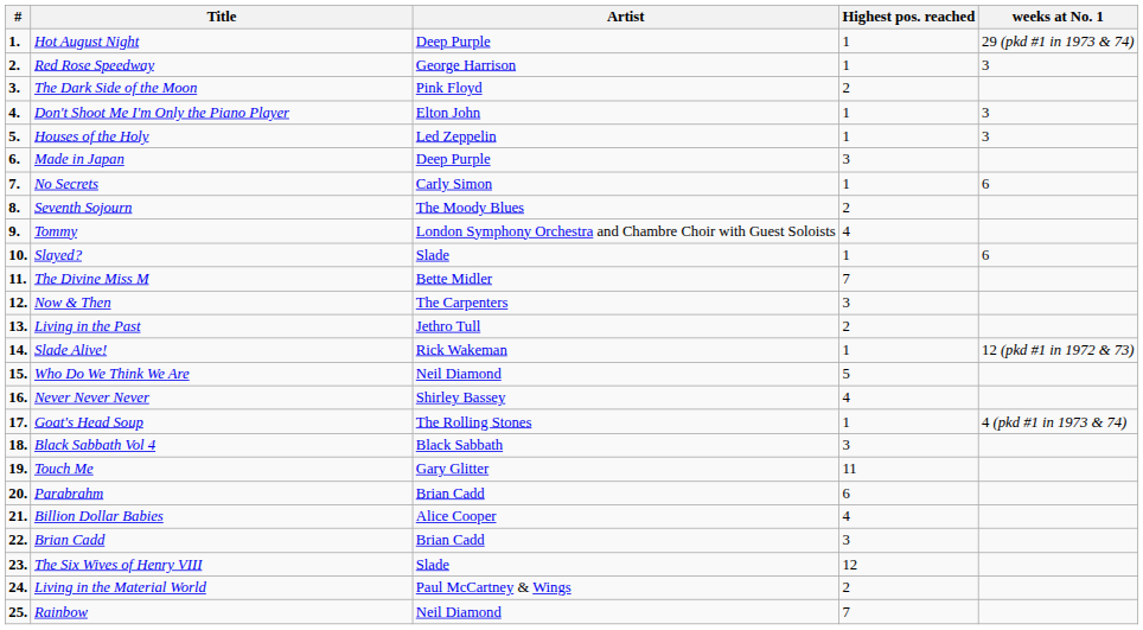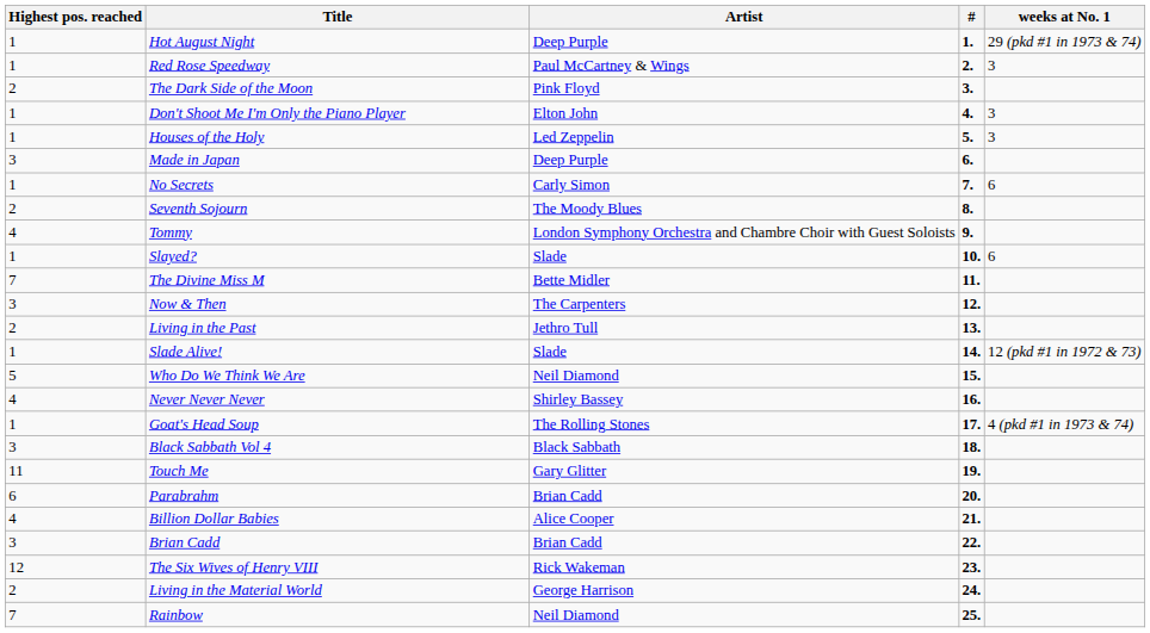 <table class="wikitable">
 <tr>
-<th>#</th>
+<th>Highest pos. reached</th>
 <th width="400">Title</th>
 <th>Artist</th>
-<th>Highest pos. reached</th>
+<th>#</th>
 <th>weeks at No. 1</th>
 </tr>
 <tr>
-<td><strong>1.</strong></td>
+<td>1</td>
 <td><em><a href='#'>Hot August Night</a></em></td>
 <td><a href='#'>Deep Purple</a></td>
-<td>1</td>
+<td><strong>1.</strong></td>
 <td>29 <em>(pkd #1 in 1973 & 74)</em></td>
 </tr>
 <tr>
+<td>1</td>
+<td><em><a href='#'>Red Rose Speedway</a></em></td>
+<td><a href='#'>Paul McCartney</a> & <a href='#'>Wings</a></td>
 <td><strong>2.</strong></td>
-<td><em><a href='#'>Red Rose Speedway</a></em></td>
-<td><a href='#'>George Harrison</a></td>
-<td>1</td>
 <td>3</td>
 </tr>
 <tr>
-<td><strong>3.</strong></td>
+<td>2</td>
 <td><em><a href='#'>The Dark Side of the Moon</a></em></td>
 <td><a href='#'>Pink Floyd</a></td>
-<td>2</td>
+<td><strong>3.</strong></td>
 <td></td>
 </tr>
 <tr>
-<td><strong>4.</strong></td>
+<td>1</td>
 <td><em><a href='#'>Don't Shoot Me I'm Only the Piano Player</a></em></td>
 <td><a href='#'>Elton John</a></td>
-<td>1</td>
+<td><strong>4.</strong></td>
 <td>3</td>
 </tr>
 <tr>
-<td><strong>5.</strong></td>
+<td>1</td>
 <td><em><a href='#'>Houses of the Holy</a></em></td>
 <td><a href='#'>Led Zeppelin</a></td>
-<td>1</td>
+<td><strong>5.</strong></td>
 <td>3</td>
 </tr>
 <tr>
-<td><strong>6.</strong></td>
+<td>3</td>
 <td><em><a href='#'>Made in Japan</a></em></td>
 <td><a href='#'>Deep Purple</a></td>
-<td>3</td>
+<td><strong>6.</strong></td>
 <td></td>
 </tr>
 <tr>
-<td><strong>7.</strong></td>
+<td>1</td>
 <td><em><a href='#'>No Secrets</a></em></td>
 <td><a href='#'>Carly Simon</a></td>
-<td>1</td>
+<td><strong>7.</strong></td>
 <td>6</td>
 </tr>
 <tr>
-<td><strong>8.</strong></td>
+<td>2</td>
 <td><em><a href='#'>Seventh Sojourn</a></em></td>
 <td><a href='#'>The Moody Blues</a></td>
-<td>2</td>
+<td><strong>8.</strong></td>
 <td></td>
 </tr>
 <tr>
-<td><strong>9.</strong></td>
+<td>4</td>
 <td><em><a href='#'>Tommy</a></em></td>
 <td><a href='#'>London Symphony Orchestra</a> and Chambre Choir with Guest Soloists</td>
-<td>4</td>
+<td><strong>9.</strong></td>
 <td></td>
 </tr>
 <tr>
-<td><strong>10.</strong></td>
+<td>1</td>
 <td><em><a href='#'>Slayed?</a></em></td>
 <td><a href='#'>Slade</a></td>
-<td>1</td>
+<td><strong>10.</strong></td>
 <td>6</td>
 </tr>
 <tr>
-<td><strong>11.</strong></td>
+<td>7</td>
 <td><em><a href='#'>The Divine Miss M</a></em></td>
 <td><a href='#'>Bette Midler</a></td>
-<td>7</td>
+<td><strong>11.</strong></td>
 <td></td>
 </tr>
 <tr>
-<td><strong>12.</strong></td>
+<td>3</td>
 <td><em><a href='#'>Now & Then</a></em></td>
 <td><a href='#'>The Carpenters</a></td>
-<td>3</td>
+<td><strong>12.</strong></td>
 <td></td>
 </tr>
 <tr>
-<td><strong>13.</strong></td>
+<td>2</td>
 <td><em><a href='#'>Living in the Past</a></em></td>
 <td><a href='#'>Jethro Tull</a></td>
-<td>2</td>
+<td><strong>13.</strong></td>
 <td></td>
 </tr>
 <tr>
+<td>1</td>
+<td><em><a href='#'>Slade Alive!</a></em></td>
+<td><a href='#'>Slade</a></td>
 <td><strong>14.</strong></td>
-<td><em><a href='#'>Slade Alive!</a></em></td>
-<td><a href='#'>Rick Wakeman</a></td>
-<td>1</td>
 <td>12 <em>(pkd #1 in 1972 & 73)</em></td>
 </tr>
 <tr>
-<td><strong>15.</strong></td>
+<td>5</td>
 <td><em><a href='#'>Who Do We Think We Are</a></em></td>
 <td><a href='#'>Neil Diamond</a></td>
-<td>5</td>
+<td><strong>15.</strong></td>
 <td></td>
 </tr>
 <tr>
-<td><strong>16.</strong></td>
+<td>4</td>
 <td><em><a href='#'>Never Never Never</a></em></td>
 <td><a href='#'>Shirley Bassey</a></td>
-<td>4</td>
+<td><strong>16.</strong></td>
 <td></td>
 </tr>
 <tr>
-<td><strong>17.</strong></td>
+<td>1</td>
 <td><em><a href='#'>Goat's Head Soup</a></em></td>
 <td><a href='#'>The Rolling Stones</a></td>
-<td>1</td>
+<td><strong>17.</strong></td>
 <td>4 <em>(pkd #1 in 1973 & 74)</em></td>
 </tr>
 <tr>
-<td><strong>18.</strong></td>
+<td>3</td>
 <td><em><a href='#'>Black Sabbath Vol 4</a></em></td>
 <td><a href='#'>Black Sabbath</a></td>
-<td>3</td>
+<td><strong>18.</strong></td>
 <td></td>
 </tr>
 <tr>
-<td><strong>19.</strong></td>
+<td>11</td>
 <td><em><a href='#'>Touch Me</a></em></td>
 <td><a href='#'>Gary Glitter</a></td>
-<td>11</td>
+<td><strong>19.</strong></td>
 <td></td>
 </tr>
 <tr>
-<td><strong>20.</strong></td>
+<td>6</td>
 <td><em><a href='#'>Parabrahm</a></em></td>
 <td><a href='#'>Brian Cadd</a></td>
-<td>6</td>
+<td><strong>20.</strong></td>
 <td></td>
 </tr>
 <tr>
-<td><strong>21.</strong></td>
+<td>4</td>
 <td><em><a href='#'>Billion Dollar Babies</a></em></td>
 <td><a href='#'>Alice Cooper</a></td>
-<td>4</td>
+<td><strong>21.</strong></td>
 <td></td>
 </tr>
 <tr>
-<td><strong>22.</strong></td>
+<td>3</td>
 <td><em><a href='#'>Brian Cadd</a></em></td>
 <td><a href='#'>Brian Cadd</a></td>
-<td>3</td>
+<td><strong>22.</strong></td>
 <td></td>
 </tr>
 <tr>
+<td>12</td>
+<td><em><a href='#'>The Six Wives of Henry VIII</a></em></td>
+<td><a href='#'>Rick Wakeman</a></td>
 <td><strong>23.</strong></td>
-<td><em><a href='#'>The Six Wives of Henry VIII</a></em></td>
-<td><a href='#'>Slade</a></td>
-<td>12</td>
 <td></td>
 </tr>
 <tr>
+<td>2</td>
+<td><em><a href='#'>Living in the Material World</a></em></td>
+<td><a href='#'>George Harrison</a></td>
 <td><strong>24.</strong></td>
-<td><em><a href='#'>Living in the Material World</a></em></td>
-<td><a href='#'>Paul McCartney</a> & <a href='#'>Wings</a></td>
-<td>2</td>
 <td></td>
 </tr>
 <tr>
-<td><strong>25.</strong></td>
+<td>7</td>
 <td><em><a href='#'>Rainbow</a></em></td>
 <td><a href='#'>Neil Diamond</a></td>
-<td>7</td>
+<td><strong>25.</strong></td>
 <td></td>
 </tr>
 </table>
